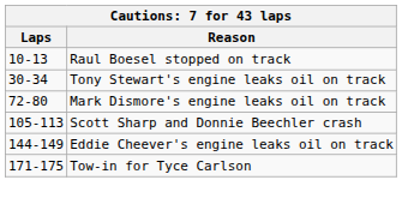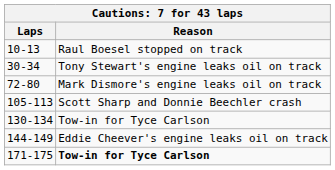 <table class="wikitable">
 <tr>
 <th colspan=2>Cautions: 7 for 43 laps</th>
 </tr>
 <tr>
 <th>Laps</th>
 <th>Reason</th>
 </tr>
 <tr>
 <td>10-13</td>
 <td>Raul Boesel stopped on track</td>
 </tr>
 <tr>
 <td>30-34</td>
 <td>Tony Stewart's engine leaks oil on track</td>
 </tr>
 <tr>
 <td>72-80</td>
 <td>Mark Dismore's engine leaks oil on track</td>
 </tr>
 <tr>
 <td>105-113</td>
 <td>Scott Sharp and Donnie Beechler crash</td>
 </tr>
 <tr>
+<td>130-134</td>
+<td>Tow-in for Tyce Carlson</td>
+</tr>
+<tr>
 <td>144-149</td>
 <td>Eddie Cheever's engine leaks oil on track</td>
 </tr>
 <tr>
 <td>171-175</td>
-<td>Tow-in for Tyce Carlson</td>
+<td><strong>Tow-in for Tyce Carlson</strong></td>
 </tr>
 </table>
